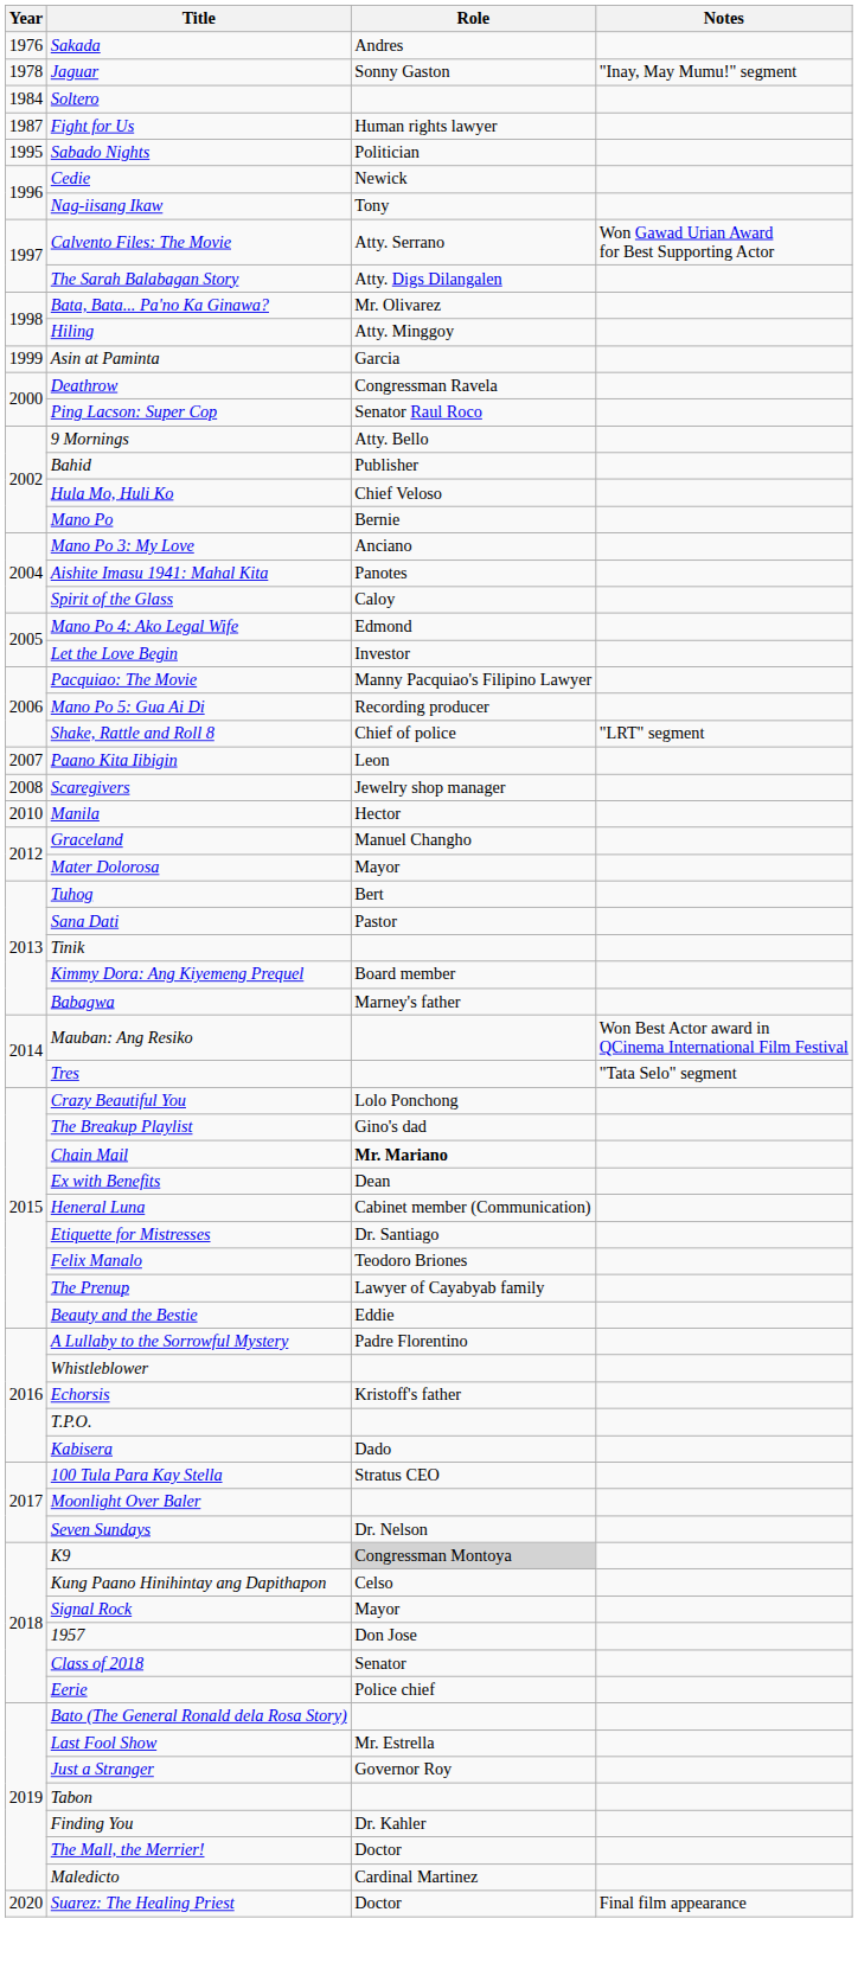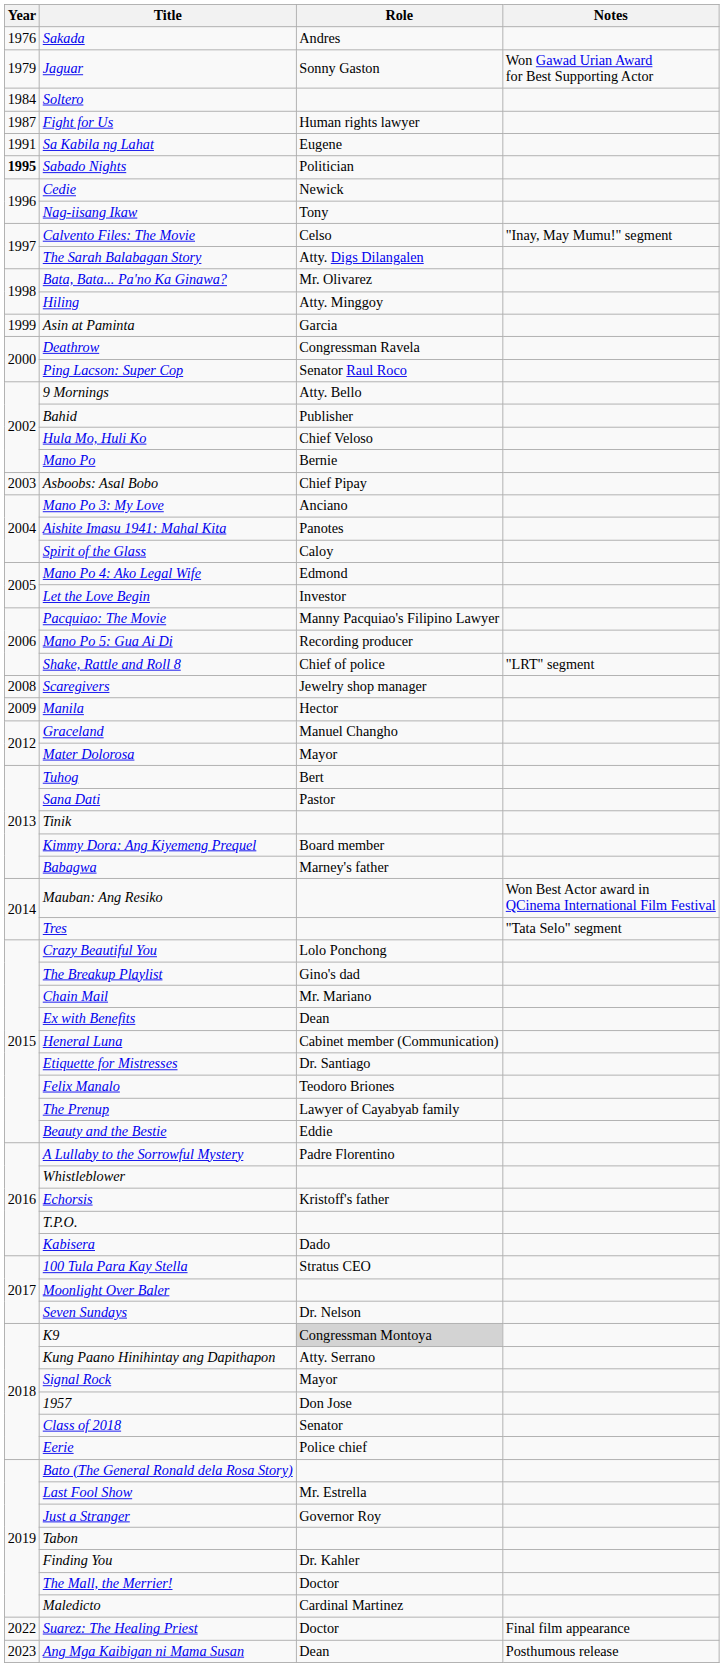 <table class="wikitable sortable" >
 <tr>
 <th>Year</th>
 <th>Title</th>
 <th>Role</th>
 <th>Notes</th>
 </tr>
 <tr>
 <td>1976</td>
 <td><em><a href='#'>Sakada</a></em></td>
 <td>Andres</td>
 <td></td>
 </tr>
 <tr>
-<td>1978</td>
+<td>1979</td>
 <td><em><a href='#'>Jaguar</a></em></td>
 <td>Sonny Gaston</td>
-<td>"Inay, May Mumu!" segment</td>
+<td>Won <a href='#'>Gawad Urian Award</a> <br>for Best Supporting Actor</td>
 </tr>
 <tr>
 <td>1984</td>
 <td><em><a href='#'>Soltero</a></em></td>
 <td></td>
 <td></td>
 </tr>
 <tr>
 <td>1987</td>
 <td><em><a href='#'>Fight for Us</a></em></td>
 <td>Human rights lawyer</td>
 <td></td>
 </tr>
 <tr>
-<td>1995</td>
+<td>1991</td>
+<td><em><a href='#'>Sa Kabila ng Lahat</a></em></td>
+<td>Eugene</td>
+<td></td>
+</tr>
+<tr>
+<td><strong>1995</strong></td>
 <td><em><a href='#'>Sabado Nights</a></em></td>
 <td>Politician</td>
 <td></td>
 </tr>
 <tr>
 <td rowspan="2">1996</td>
 <td><em><a href='#'>Cedie</a></em></td>
 <td>Newick</td>
 <td></td>
 </tr>
 <tr>
 <td><em><a href='#'>Nag-iisang Ikaw</a></em></td>
 <td>Tony</td>
 <td></td>
 </tr>
 <tr>
 <td rowspan="2">1997</td>
 <td><em><a href='#'>Calvento Files: The Movie</a></em></td>
-<td>Atty. Serrano</td>
-<td>Won <a href='#'>Gawad Urian Award</a> <br>for Best Supporting Actor</td>
+<td>Celso</td>
+<td>"Inay, May Mumu!" segment</td>
 </tr>
 <tr>
 <td><em><a href='#'>The Sarah Balabagan Story</a></em></td>
 <td>Atty. <a href='#'>Digs Dilangalen</a></td>
 <td></td>
 </tr>
 <tr>
 <td rowspan="2">1998</td>
 <td><em><a href='#'>Bata, Bata... Pa'no Ka Ginawa?</a></em></td>
 <td>Mr. Olivarez</td>
 <td></td>
 </tr>
 <tr>
 <td><em><a href='#'>Hiling</a></em></td>
 <td>Atty. Minggoy</td>
 <td></td>
 </tr>
 <tr>
 <td>1999</td>
 <td><em>Asin at Paminta</em></td>
 <td>Garcia</td>
 <td></td>
 </tr>
 <tr>
 <td rowspan="2">2000</td>
 <td><em><a href='#'>Deathrow</a></em></td>
 <td>Congressman Ravela</td>
 <td></td>
 </tr>
 <tr>
 <td><em><a href='#'>Ping Lacson: Super Cop</a></em></td>
 <td>Senator <a href='#'>Raul Roco</a></td>
 <td></td>
 </tr>
 <tr>
 <td rowspan="4">2002</td>
 <td><em>9 Mornings</em></td>
 <td>Atty. Bello</td>
 <td></td>
 </tr>
 <tr>
 <td><em>Bahid</em></td>
 <td>Publisher</td>
 <td></td>
 </tr>
 <tr>
 <td><em><a href='#'>Hula Mo, Huli Ko</a></em></td>
 <td>Chief Veloso</td>
 <td></td>
 </tr>
 <tr>
 <td><em><a href='#'>Mano Po</a></em></td>
 <td>Bernie</td>
 <td></td>
 </tr>
 <tr>
+<td>2003</td>
+<td><em>Asboobs: Asal Bobo</em></td>
+<td>Chief Pipay</td>
+<td></td>
+</tr>
+<tr>
 <td rowspan="3">2004</td>
 <td><em><a href='#'>Mano Po 3: My Love</a></em></td>
 <td>Anciano</td>
 <td></td>
 </tr>
 <tr>
 <td><em><a href='#'>Aishite Imasu 1941: Mahal Kita</a></em></td>
 <td>Panotes</td>
 <td></td>
 </tr>
 <tr>
 <td><em><a href='#'>Spirit of the Glass</a></em></td>
 <td>Caloy</td>
 </tr>
 <tr>
 <td rowspan="2">2005</td>
 <td><em><a href='#'>Mano Po 4: Ako Legal Wife</a></em></td>
 <td>Edmond</td>
 <td></td>
 </tr>
 <tr>
 <td><em><a href='#'>Let the Love Begin</a></em></td>
 <td>Investor</td>
 <td></td>
 </tr>
 <tr>
 <td rowspan="3">2006</td>
 <td><em><a href='#'>Pacquiao: The Movie</a></em></td>
 <td>Manny Pacquiao's Filipino Lawyer</td>
 <td></td>
 </tr>
 <tr>
 <td><em><a href='#'>Mano Po 5: Gua Ai Di</a></em></td>
 <td>Recording producer</td>
 <td></td>
 </tr>
 <tr>
 <td><em><a href='#'>Shake, Rattle and Roll 8</a></em></td>
 <td>Chief of police</td>
 <td>"LRT" segment</td>
 </tr>
 <tr>
-<td>2007</td>
-<td><em><a href='#'>Paano Kita Iibigin</a></em></td>
-<td>Leon</td>
-<td></td>
-</tr>
-<tr>
 <td>2008</td>
 <td><em><a href='#'>Scaregivers</a></em></td>
 <td>Jewelry shop manager</td>
 <td></td>
 </tr>
 <tr>
-<td>2010</td>
+<td>2009</td>
 <td><em><a href='#'>Manila</a></em></td>
 <td>Hector</td>
 <td></td>
 </tr>
 <tr>
 <td rowspan="2">2012</td>
 <td><em><a href='#'>Graceland</a></em></td>
 <td>Manuel Changho</td>
 <td></td>
 </tr>
 <tr>
 <td><em><a href='#'>Mater Dolorosa</a></em></td>
 <td>Mayor</td>
 <td></td>
 </tr>
 <tr>
 <td rowspan="5">2013</td>
 <td><em><a href='#'>Tuhog</a></em></td>
 <td>Bert</td>
 <td></td>
 </tr>
 <tr>
 <td><em><a href='#'>Sana Dati</a></em></td>
 <td>Pastor</td>
 <td></td>
 </tr>
 <tr>
 <td><em>Tinik</em></td>
 <td></td>
 <td></td>
 </tr>
 <tr>
 <td><em><a href='#'>Kimmy Dora: Ang Kiyemeng Prequel</a></em></td>
 <td>Board member</td>
 <td></td>
 </tr>
 <tr>
 <td><em><a href='#'>Babagwa</a></em></td>
 <td>Marney's father</td>
 <td></td>
 </tr>
 <tr>
 <td rowspan="2">2014</td>
 <td><em>Mauban: Ang Resiko</em></td>
 <td></td>
 <td>Won Best Actor award in<br><a href='#'>QCinema International Film Festival</a></td>
 </tr>
 <tr>
 <td><em><a href='#'>Tres</a></em></td>
 <td></td>
 <td>"Tata Selo" segment</td>
 </tr>
 <tr>
 <td rowspan="9">2015</td>
 <td><em><a href='#'>Crazy Beautiful You</a></em></td>
 <td>Lolo Ponchong</td>
 <td></td>
 </tr>
 <tr>
 <td><em><a href='#'>The Breakup Playlist</a></em></td>
 <td>Gino's dad</td>
 <td></td>
 </tr>
 <tr>
 <td><em><a href='#'>Chain Mail</a></em></td>
-<td><strong>Mr. Mariano</strong></td>
+<td>Mr. Mariano</td>
 <td></td>
 </tr>
 <tr>
 <td><em><a href='#'>Ex with Benefits</a></em></td>
 <td>Dean</td>
 <td></td>
 </tr>
 <tr>
 <td><em><a href='#'>Heneral Luna</a></em></td>
 <td>Cabinet member (Communication)</td>
 <td></td>
 </tr>
 <tr>
 <td><em><a href='#'>Etiquette for Mistresses</a></em></td>
 <td>Dr. Santiago</td>
 <td></td>
 </tr>
 <tr>
 <td><em><a href='#'>Felix Manalo</a></em></td>
 <td>Teodoro Briones</td>
 <td></td>
 </tr>
 <tr>
 <td><em><a href='#'>The Prenup</a></em></td>
 <td>Lawyer of Cayabyab family</td>
 <td></td>
 </tr>
 <tr>
 <td><em><a href='#'>Beauty and the Bestie</a></em></td>
 <td>Eddie</td>
 <td></td>
 </tr>
 <tr>
 <td rowspan="5">2016</td>
 <td><em><a href='#'>A Lullaby to the Sorrowful Mystery</a></em></td>
 <td>Padre Florentino</td>
 <td></td>
 </tr>
 <tr>
 <td><em>Whistleblower</em></td>
 <td></td>
 <td></td>
 </tr>
 <tr>
 <td><em><a href='#'>Echorsis</a></em></td>
 <td>Kristoff's father</td>
 <td></td>
 </tr>
 <tr>
 <td><em>T.P.O.</em></td>
 <td></td>
 <td></td>
 </tr>
 <tr>
 <td><em><a href='#'>Kabisera</a></em></td>
 <td>Dado</td>
 <td></td>
 </tr>
 <tr>
 <td rowspan="3">2017</td>
 <td><em><a href='#'>100 Tula Para Kay Stella</a></em></td>
 <td>Stratus CEO</td>
 <td></td>
 </tr>
 <tr>
 <td><em><a href='#'>Moonlight Over Baler</a></em></td>
 <td></td>
 <td></td>
 </tr>
 <tr>
 <td><em><a href='#'>Seven Sundays</a></em></td>
 <td>Dr. Nelson</td>
 <td></td>
 </tr>
 <tr>
 <td rowspan="6">2018</td>
 <td><em>K9</em></td>
 <td style="background: lightgrey;">Congressman Montoya</td>
 <td></td>
 </tr>
 <tr>
 <td><em>Kung Paano Hinihintay ang Dapithapon</em></td>
-<td>Celso</td>
+<td>Atty. Serrano</td>
 <td></td>
 </tr>
 <tr>
 <td><em><a href='#'>Signal Rock</a></em></td>
 <td>Mayor</td>
 <td></td>
 </tr>
 <tr>
 <td><em>1957</em></td>
 <td>Don Jose</td>
 <td></td>
 </tr>
 <tr>
 <td><em><a href='#'>Class of 2018</a></em></td>
 <td>Senator</td>
 <td></td>
 </tr>
 <tr>
 <td><em><a href='#'>Eerie</a></em></td>
 <td>Police chief</td>
 <td></td>
 </tr>
 <tr>
 <td rowspan="7">2019</td>
 <td><em><a href='#'>Bato (The General Ronald dela Rosa Story)</a></em></td>
 <td></td>
 <td></td>
 </tr>
 <tr>
 <td><em><a href='#'>Last Fool Show</a></em></td>
 <td>Mr. Estrella</td>
 <td></td>
 </tr>
 <tr>
 <td><em><a href='#'>Just a Stranger</a></em></td>
 <td>Governor Roy</td>
 <td></td>
 </tr>
 <tr>
 <td><em>Tabon</em></td>
 <td></td>
 <td></td>
 </tr>
 <tr>
 <td><em>Finding You</em></td>
 <td>Dr. Kahler</td>
 <td></td>
 </tr>
 <tr>
 <td><em><a href='#'>The Mall, the Merrier!</a></em></td>
 <td>Doctor</td>
 <td></td>
 </tr>
 <tr>
 <td><em>Maledicto</em></td>
 <td>Cardinal Martinez</td>
 <td></td>
 </tr>
 <tr>
-<td>2020</td>
+<td>2022</td>
 <td><em><a href='#'>Suarez: The Healing Priest</a></em></td>
 <td>Doctor</td>
 <td>Final film appearance</td>
 </tr>
+<tr>
+<td>2023</td>
+<td><em><a href='#'>Ang Mga Kaibigan ni Mama Susan</a></em></td>
+<td>Dean</td>
+<td>Posthumous release</td>
+</tr>
 </table>
